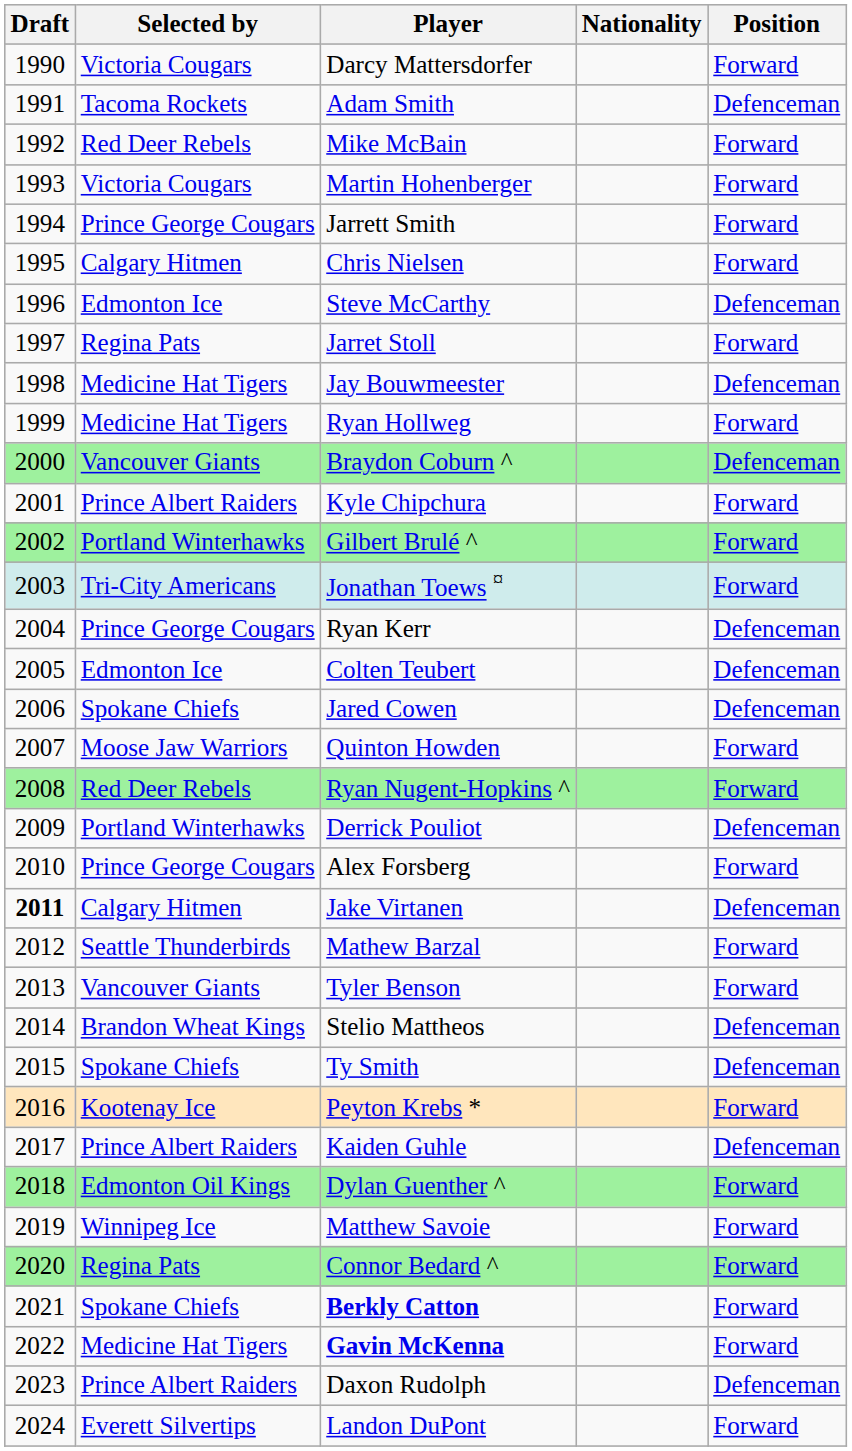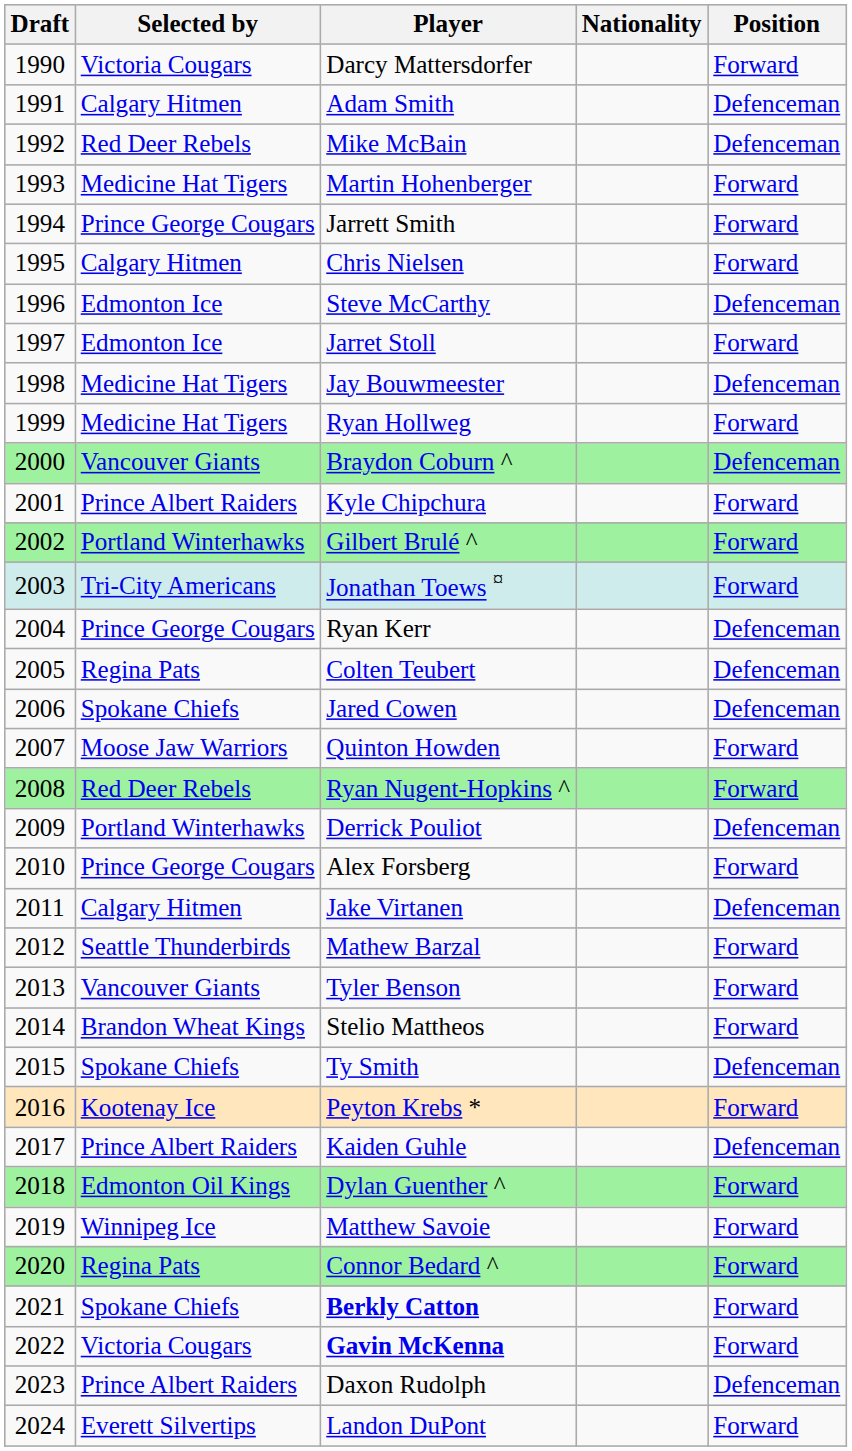 <table class="wikitable sortable">
 <tr>
 <th>Draft</th>
 <th>Selected by</th>
 <th>Player</th>
 <th>Nationality</th>
 <th>Position</th>
 </tr>
 <tr>
 <td align=center>1990</td>
 <td><a href='#'>Victoria Cougars</a></td>
 <td>Darcy Mattersdorfer</td>
 <td></td>
 <td><a href='#'>Forward</a></td>
 </tr>
 <tr>
 <td align=center>1991</td>
-<td><a href='#'>Tacoma Rockets</a></td>
+<td><a href='#'>Calgary Hitmen</a></td>
 <td><a href='#'>Adam Smith</a></td>
 <td></td>
 <td><a href='#'>Defenceman</a></td>
 </tr>
 <tr>
 <td align=center>1992</td>
 <td><a href='#'>Red Deer Rebels</a></td>
 <td><a href='#'>Mike McBain</a></td>
 <td></td>
-<td><a href='#'>Forward</a></td>
+<td><a href='#'>Defenceman</a></td>
 </tr>
 <tr>
 <td align=center>1993</td>
-<td><a href='#'>Victoria Cougars</a></td>
+<td><a href='#'>Medicine Hat Tigers</a></td>
 <td><a href='#'>Martin Hohenberger</a></td>
 <td></td>
 <td><a href='#'>Forward</a></td>
 </tr>
 <tr>
 <td align=center>1994</td>
 <td><a href='#'>Prince George Cougars</a></td>
 <td>Jarrett Smith</td>
 <td></td>
 <td><a href='#'>Forward</a></td>
 </tr>
 <tr>
 <td align=center>1995</td>
 <td><a href='#'>Calgary Hitmen</a></td>
 <td><a href='#'>Chris Nielsen</a></td>
 <td></td>
 <td><a href='#'>Forward</a></td>
 </tr>
 <tr>
 <td align=center>1996</td>
 <td><a href='#'>Edmonton Ice</a></td>
 <td><a href='#'>Steve McCarthy</a></td>
 <td></td>
 <td><a href='#'>Defenceman</a></td>
 </tr>
 <tr>
 <td align=center>1997</td>
-<td><a href='#'>Regina Pats</a></td>
+<td><a href='#'>Edmonton Ice</a></td>
 <td><a href='#'>Jarret Stoll</a></td>
 <td></td>
 <td><a href='#'>Forward</a></td>
 </tr>
 <tr>
 <td align=center>1998</td>
 <td><a href='#'>Medicine Hat Tigers</a></td>
 <td><a href='#'>Jay Bouwmeester</a></td>
 <td></td>
 <td><a href='#'>Defenceman</a></td>
 </tr>
 <tr>
 <td align=center>1999</td>
 <td><a href='#'>Medicine Hat Tigers</a></td>
 <td><a href='#'>Ryan Hollweg</a></td>
 <td></td>
 <td><a href='#'>Forward</a></td>
 </tr>
 <tr bgcolor="#9EF19E">
 <td align=center>2000</td>
 <td><a href='#'>Vancouver Giants</a></td>
 <td><a href='#'>Braydon Coburn</a> ^</td>
 <td></td>
 <td><a href='#'>Defenceman</a></td>
 </tr>
 <tr>
 <td align=center>2001</td>
 <td><a href='#'>Prince Albert Raiders</a></td>
 <td><a href='#'>Kyle Chipchura</a></td>
 <td></td>
 <td><a href='#'>Forward</a></td>
 </tr>
 <tr bgcolor="#9EF19E">
 <td align=center>2002</td>
 <td><a href='#'>Portland Winterhawks</a></td>
 <td><a href='#'>Gilbert Brulé</a> ^</td>
 <td></td>
 <td><a href='#'>Forward</a></td>
 </tr>
 <tr bgcolor="#CFECEC">
 <td align=center>2003</td>
 <td><a href='#'>Tri-City Americans</a></td>
 <td><a href='#'>Jonathan Toews</a> <sup>¤</sup></td>
 <td></td>
 <td><a href='#'>Forward</a></td>
 </tr>
 <tr>
 <td align=center>2004</td>
 <td><a href='#'>Prince George Cougars</a></td>
 <td>Ryan Kerr</td>
 <td></td>
 <td><a href='#'>Defenceman</a></td>
 </tr>
 <tr>
 <td align=center>2005</td>
-<td><a href='#'>Edmonton Ice</a></td>
+<td><a href='#'>Regina Pats</a></td>
 <td><a href='#'>Colten Teubert</a></td>
 <td></td>
 <td><a href='#'>Defenceman</a></td>
 </tr>
 <tr>
 <td align=center>2006</td>
 <td><a href='#'>Spokane Chiefs</a></td>
 <td><a href='#'>Jared Cowen</a></td>
 <td></td>
 <td><a href='#'>Defenceman</a></td>
 </tr>
 <tr>
 <td align=center>2007</td>
 <td><a href='#'>Moose Jaw Warriors</a></td>
 <td><a href='#'>Quinton Howden</a></td>
 <td></td>
 <td><a href='#'>Forward</a></td>
 </tr>
 <tr bgcolor="#9EF19E">
 <td align=center>2008</td>
 <td><a href='#'>Red Deer Rebels</a></td>
 <td><a href='#'>Ryan Nugent-Hopkins</a> ^</td>
 <td></td>
 <td><a href='#'>Forward</a></td>
 </tr>
 <tr>
 <td align=center>2009</td>
 <td><a href='#'>Portland Winterhawks</a></td>
 <td><a href='#'>Derrick Pouliot</a></td>
 <td></td>
 <td><a href='#'>Defenceman</a></td>
 </tr>
 <tr>
 <td align=center>2010</td>
 <td><a href='#'>Prince George Cougars</a></td>
 <td>Alex Forsberg</td>
 <td></td>
 <td><a href='#'>Forward</a></td>
 </tr>
 <tr>
-<td align=center><strong>2011</strong></td>
+<td align=center>2011</td>
 <td><a href='#'>Calgary Hitmen</a></td>
 <td><a href='#'>Jake Virtanen</a></td>
 <td></td>
 <td><a href='#'>Defenceman</a></td>
 </tr>
 <tr>
 <td align=center>2012</td>
 <td><a href='#'>Seattle Thunderbirds</a></td>
 <td><a href='#'>Mathew Barzal</a></td>
 <td></td>
 <td><a href='#'>Forward</a></td>
 </tr>
 <tr>
 <td align=center>2013</td>
 <td><a href='#'>Vancouver Giants</a></td>
 <td><a href='#'>Tyler Benson</a></td>
 <td></td>
 <td><a href='#'>Forward</a></td>
 </tr>
 <tr>
 <td align=center>2014</td>
 <td><a href='#'>Brandon Wheat Kings</a></td>
 <td>Stelio Mattheos</td>
 <td></td>
-<td><a href='#'>Defenceman</a></td>
+<td><a href='#'>Forward</a></td>
 </tr>
 <tr>
 <td align=center>2015</td>
 <td><a href='#'>Spokane Chiefs</a></td>
 <td><a href='#'>Ty Smith</a></td>
 <td></td>
 <td><a href='#'>Defenceman</a></td>
 </tr>
 <tr bgcolor="#FFE6BD">
 <td align=center>2016</td>
 <td><a href='#'>Kootenay Ice</a></td>
 <td><a href='#'>Peyton Krebs</a> *</td>
 <td></td>
 <td><a href='#'>Forward</a></td>
 </tr>
 <tr>
 <td align=center>2017</td>
 <td><a href='#'>Prince Albert Raiders</a></td>
 <td><a href='#'>Kaiden Guhle</a></td>
 <td></td>
 <td><a href='#'>Defenceman</a></td>
 </tr>
 <tr bgcolor="#9EF19E">
 <td align=center>2018</td>
 <td><a href='#'>Edmonton Oil Kings</a></td>
 <td><a href='#'>Dylan Guenther</a> ^</td>
 <td></td>
 <td><a href='#'>Forward</a></td>
 </tr>
 <tr>
 <td align=center>2019</td>
 <td><a href='#'>Winnipeg Ice</a></td>
 <td><a href='#'>Matthew Savoie</a></td>
 <td></td>
 <td><a href='#'>Forward</a></td>
 </tr>
 <tr bgcolor="#9EF19E">
 <td align=center>2020</td>
 <td><a href='#'>Regina Pats</a></td>
 <td><a href='#'>Connor Bedard</a> ^</td>
 <td></td>
 <td><a href='#'>Forward</a></td>
 </tr>
 <tr>
 <td align=center>2021</td>
 <td><a href='#'>Spokane Chiefs</a></td>
 <td><strong><a href='#'>Berkly Catton</a></strong></td>
 <td></td>
 <td><a href='#'>Forward</a></td>
 </tr>
 <tr>
 <td align=center>2022</td>
-<td><a href='#'>Medicine Hat Tigers</a></td>
+<td><a href='#'>Victoria Cougars</a></td>
 <td><strong><a href='#'>Gavin McKenna</a></strong></td>
 <td></td>
 <td><a href='#'>Forward</a></td>
 </tr>
 <tr>
 <td align=center>2023</td>
 <td><a href='#'>Prince Albert Raiders</a></td>
 <td>Daxon Rudolph</td>
 <td></td>
 <td><a href='#'>Defenceman</a></td>
 </tr>
 <tr>
 <td align=center>2024</td>
 <td><a href='#'>Everett Silvertips</a></td>
 <td><a href='#'>Landon DuPont</a></td>
 <td></td>
 <td><a href='#'>Forward</a></td>
 </tr>
 </table>
